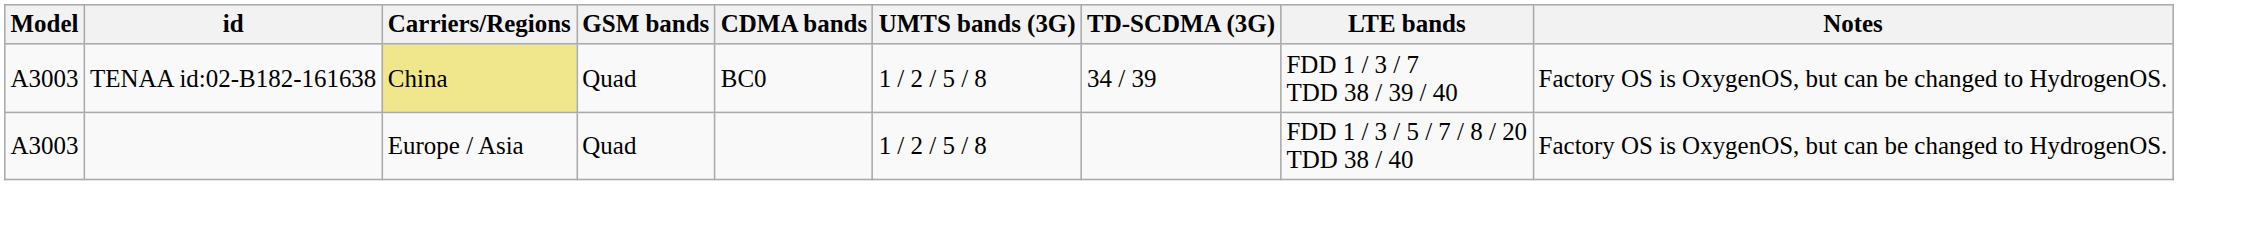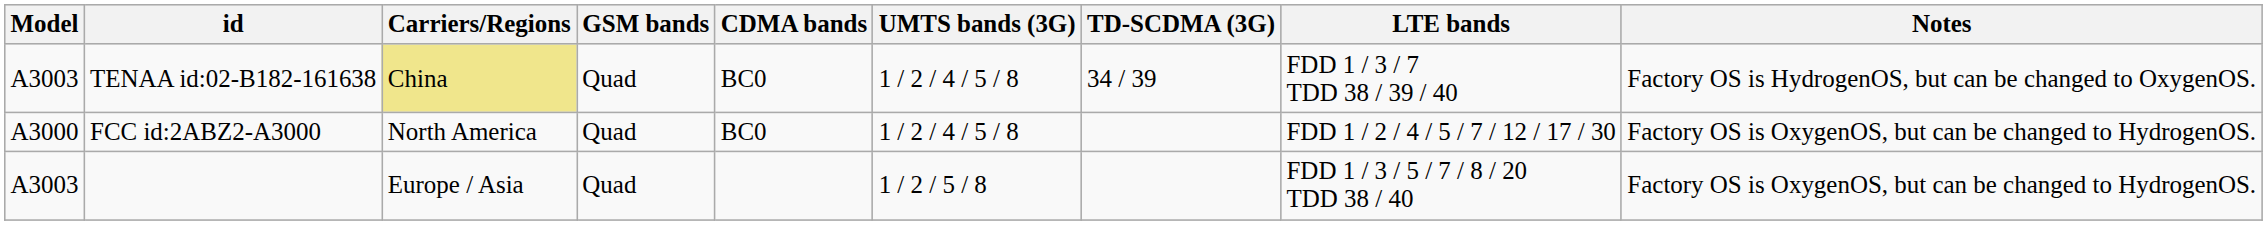 <table class="wikitable">
 <tr>
 <th>Model</th>
 <th>id</th>
 <th>Carriers/Regions</th>
 <th>GSM bands</th>
 <th>CDMA bands</th>
 <th>UMTS bands (3G)</th>
 <th>TD-SCDMA (3G)</th>
 <th>LTE bands</th>
 <th>Notes</th>
 </tr>
 <tr>
 <td>A3003</td>
 <td>TENAA id:02-B182-161638</td>
 <td style="background: khaki;">China</td>
 <td>Quad</td>
 <td>BC0</td>
-<td>1 / 2 / 5 / 8</td>
+<td>1 / 2 / 4 / 5 / 8</td>
 <td>34 / 39</td>
 <td>FDD 1 / 3 / 7<br>TDD 38 / 39 / 40</td>
+<td>Factory OS is HydrogenOS, but can be changed to OxygenOS.</td>
+</tr>
+<tr>
+<td>A3000</td>
+<td>FCC id:2ABZ2-A3000</td>
+<td>North America</td>
+<td>Quad</td>
+<td>BC0</td>
+<td>1 / 2 / 4 / 5 / 8</td>
+<td></td>
+<td>FDD 1 / 2 / 4 / 5 / 7 / 12 / 17 / 30</td>
 <td>Factory OS is OxygenOS, but can be changed to HydrogenOS.</td>
 </tr>
 <tr>
 <td>A3003</td>
 <td></td>
 <td>Europe / Asia</td>
 <td>Quad</td>
 <td></td>
 <td>1 / 2 / 5 / 8</td>
 <td></td>
 <td>FDD 1 / 3 / 5 / 7 / 8 / 20<br>TDD 38 / 40</td>
 <td>Factory OS is OxygenOS, but can be changed to HydrogenOS.</td>
 </tr>
 </table>
